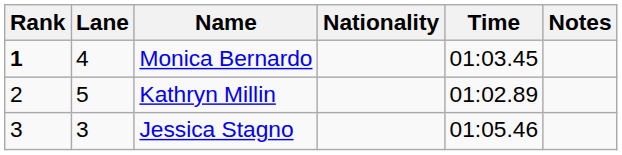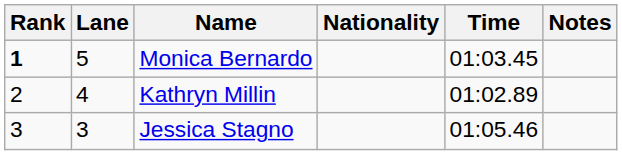 <table class="wikitable">
 <tr>
 <th>Rank</th>
 <th>Lane</th>
 <th>Name</th>
 <th>Nationality</th>
 <th>Time</th>
 <th>Notes</th>
 </tr>
 <tr>
 <td><strong>1</strong></td>
-<td>4</td>
+<td>5</td>
 <td><a href='#'>Monica Bernardo</a></td>
 <td></td>
 <td>01:03.45</td>
 <td></td>
 </tr>
 <tr>
 <td>2</td>
-<td>5</td>
+<td>4</td>
 <td><a href='#'>Kathryn Millin</a></td>
 <td></td>
 <td>01:02.89</td>
 <td></td>
 </tr>
 <tr>
 <td>3</td>
 <td>3</td>
 <td><a href='#'>Jessica Stagno</a></td>
 <td></td>
 <td>01:05.46</td>
 <td></td>
 </tr>
 </table>
